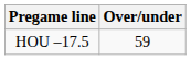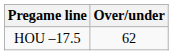 <table class="wikitable">
 <tr align="center">
 <th style=>Pregame line</th>
 <th style=>Over/under</th>
 </tr>
 <tr align="center">
 <td>HOU –17.5</td>
-<td>59</td>
+<td>62</td>
 </tr>
 </table>
